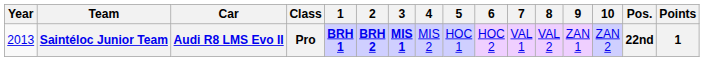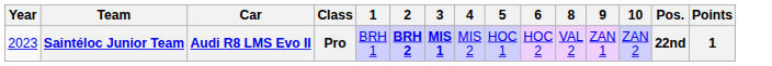 <table class="wikitable" border="1" style="text-align:center; font-size:90%;">
 <tr>
 <th>Year</th>
 <th>Team</th>
 <th>Car</th>
 <th>Class</th>
 <th>1</th>
 <th>2</th>
 <th>3</th>
 <th>4</th>
 <th>5</th>
 <th>6</th>
-<th>7</th>
 <th>8</th>
 <th>9</th>
 <th>10</th>
 <th>Pos.</th>
 <th>Points</th>
 </tr>
 <tr>
-<td><a href='#'>2013</a></td>
+<td><a href='#'>2023</a></td>
 <th><a href='#'>Saintéloc Junior Team</a></th>
 <th><a href='#'>Audi R8 LMS Evo II</a></th>
 <th>Pro</th>
-<td style="background:#CFCFFF;"><strong><a href='#'>BRH<br>1</a><br></strong></td>
+<td style="background:#CFCFFF;"><a href='#'>BRH<br>1</a><br></td>
 <td style="background:#CFCFFF;"><strong><a href='#'>BRH<br>2</a></strong><br></td>
 <td style="background:#CFCFFF;"><strong><a href='#'>MIS<br>1</a><br></strong></td>
 <td style="background:#CFCFFF;"><a href='#'>MIS<br>2</a><br></td>
 <td style="background:#CFCFFF;"><a href='#'>HOC<br>1</a><br></td>
 <td style="background:#EFCFFF;"><a href='#'>HOC<br>2</a><br></td>
-<td style="background:#EFCFFF;"><a href='#'>VAL<br>1</a><br></td>
 <td style="background:#EFCFFF;"><a href='#'>VAL<br>2</a><br></td>
 <td style="background:#EFCFFF;"><a href='#'>ZAN<br>1</a><br></td>
 <td style="background:#CFCFFF;"><a href='#'>ZAN<br>2</a><br></td>
 <th>22nd</th>
 <th>1</th>
 </tr>
 </table>
